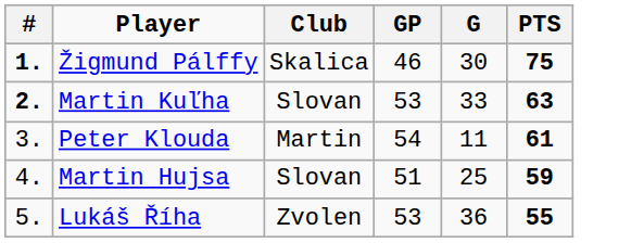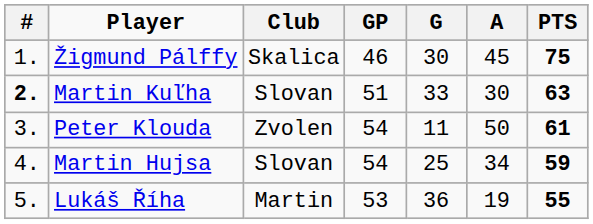 <table class="wikitable" style="text-align: center;">
 <tr>
 <th width="20"><strong>#</strong></th>
 <td><strong>Player</strong></td>
 <th width="30"><strong>Club</strong></th>
 <th width="30"><strong>GP</strong></th>
 <th width="30"><strong>G</strong></th>
+<th width="30"><strong>A</strong></th>
 <th width="30"><strong>PTS</strong></th>
 </tr>
 <tr>
-<td><strong>1.</strong></td>
+<td>1.</td>
 <td align="left"> <a href='#'>Žigmund Pálffy</a></td>
 <td>Skalica</td>
 <td>46</td>
 <td>30</td>
+<td>45</td>
 <td><strong>75</strong></td>
 </tr>
 <tr>
 <td><strong>2.</strong></td>
 <td align="left"> <a href='#'>Martin Kuľha</a></td>
 <td>Slovan</td>
-<td>53</td>
+<td>51</td>
 <td>33</td>
+<td>30</td>
 <td><strong>63</strong></td>
 </tr>
 <tr>
 <td>3.</td>
 <td align="left"> <a href='#'>Peter Klouda</a></td>
-<td>Martin</td>
+<td>Zvolen</td>
 <td>54</td>
 <td>11</td>
+<td>50</td>
 <td><strong>61</strong></td>
 </tr>
 <tr>
 <td>4.</td>
 <td align="left"> <a href='#'>Martin Hujsa</a></td>
 <td>Slovan</td>
-<td>51</td>
+<td>54</td>
 <td>25</td>
+<td>34</td>
 <td><strong>59</strong></td>
 </tr>
 <tr>
 <td>5.</td>
 <td align="left"> <a href='#'>Lukáš Říha</a></td>
-<td>Zvolen</td>
+<td>Martin</td>
 <td>53</td>
 <td>36</td>
+<td>19</td>
 <td><strong>55</strong></td>
 </tr>
 </table>
